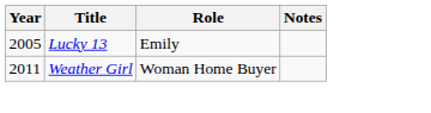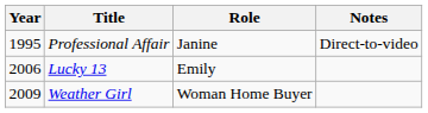 <table class="wikitable sortable">
 <tr>
 <th>Year</th>
 <th>Title</th>
 <th>Role</th>
 <th>Notes</th>
 </tr>
 <tr>
-<td>2005</td>
+<td>1995</td>
+<td><em>Professional Affair</em></td>
+<td>Janine</td>
+<td>Direct-to-video</td>
+</tr>
+<tr>
+<td>2006</td>
 <td><em><a href='#'>Lucky 13</a></em></td>
 <td>Emily</td>
 <td></td>
 </tr>
 <tr>
-<td>2011</td>
+<td>2009</td>
 <td><em><a href='#'>Weather Girl</a></em></td>
 <td>Woman Home Buyer</td>
 <td></td>
 </tr>
 </table>
